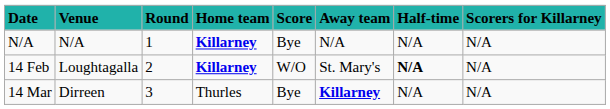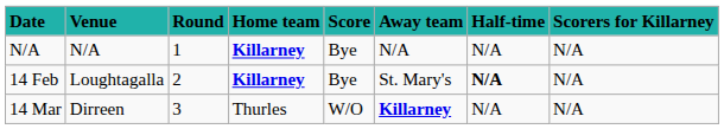 <table class="wikitable" style=" float:left; margin:0.5em auto; font-size:95%">
 <tr bgcolor="#20B2AA">
 <td><strong>Date</strong></td>
 <td><strong>Venue</strong></td>
 <td><strong>Round</strong></td>
 <td><strong>Home team</strong></td>
 <td><strong>Score</strong></td>
 <td><strong>Away team</strong></td>
 <td><strong>Half-time</strong></td>
 <td><strong>Scorers for Killarney</strong></td>
 </tr>
 <tr>
 <td>N/A</td>
 <td>N/A</td>
 <td>1</td>
 <td><strong><a href='#'>Killarney</a></strong></td>
 <td>Bye</td>
 <td>N/A</td>
 <td>N/A</td>
 <td>N/A</td>
 </tr>
 <tr>
 <td>14 Feb</td>
 <td>Loughtagalla</td>
 <td>2</td>
 <td><strong><a href='#'>Killarney</a></strong></td>
-<td>W/O</td>
+<td>Bye</td>
 <td>St. Mary's</td>
 <td><strong>N/A</strong></td>
 <td>N/A</td>
 </tr>
 <tr>
 <td>14 Mar</td>
 <td>Dirreen</td>
 <td>3</td>
 <td>Thurles</td>
-<td>Bye</td>
+<td>W/O</td>
 <td><strong><a href='#'>Killarney</a></strong></td>
 <td>N/A</td>
 <td>N/A</td>
 </tr>
 </table>
